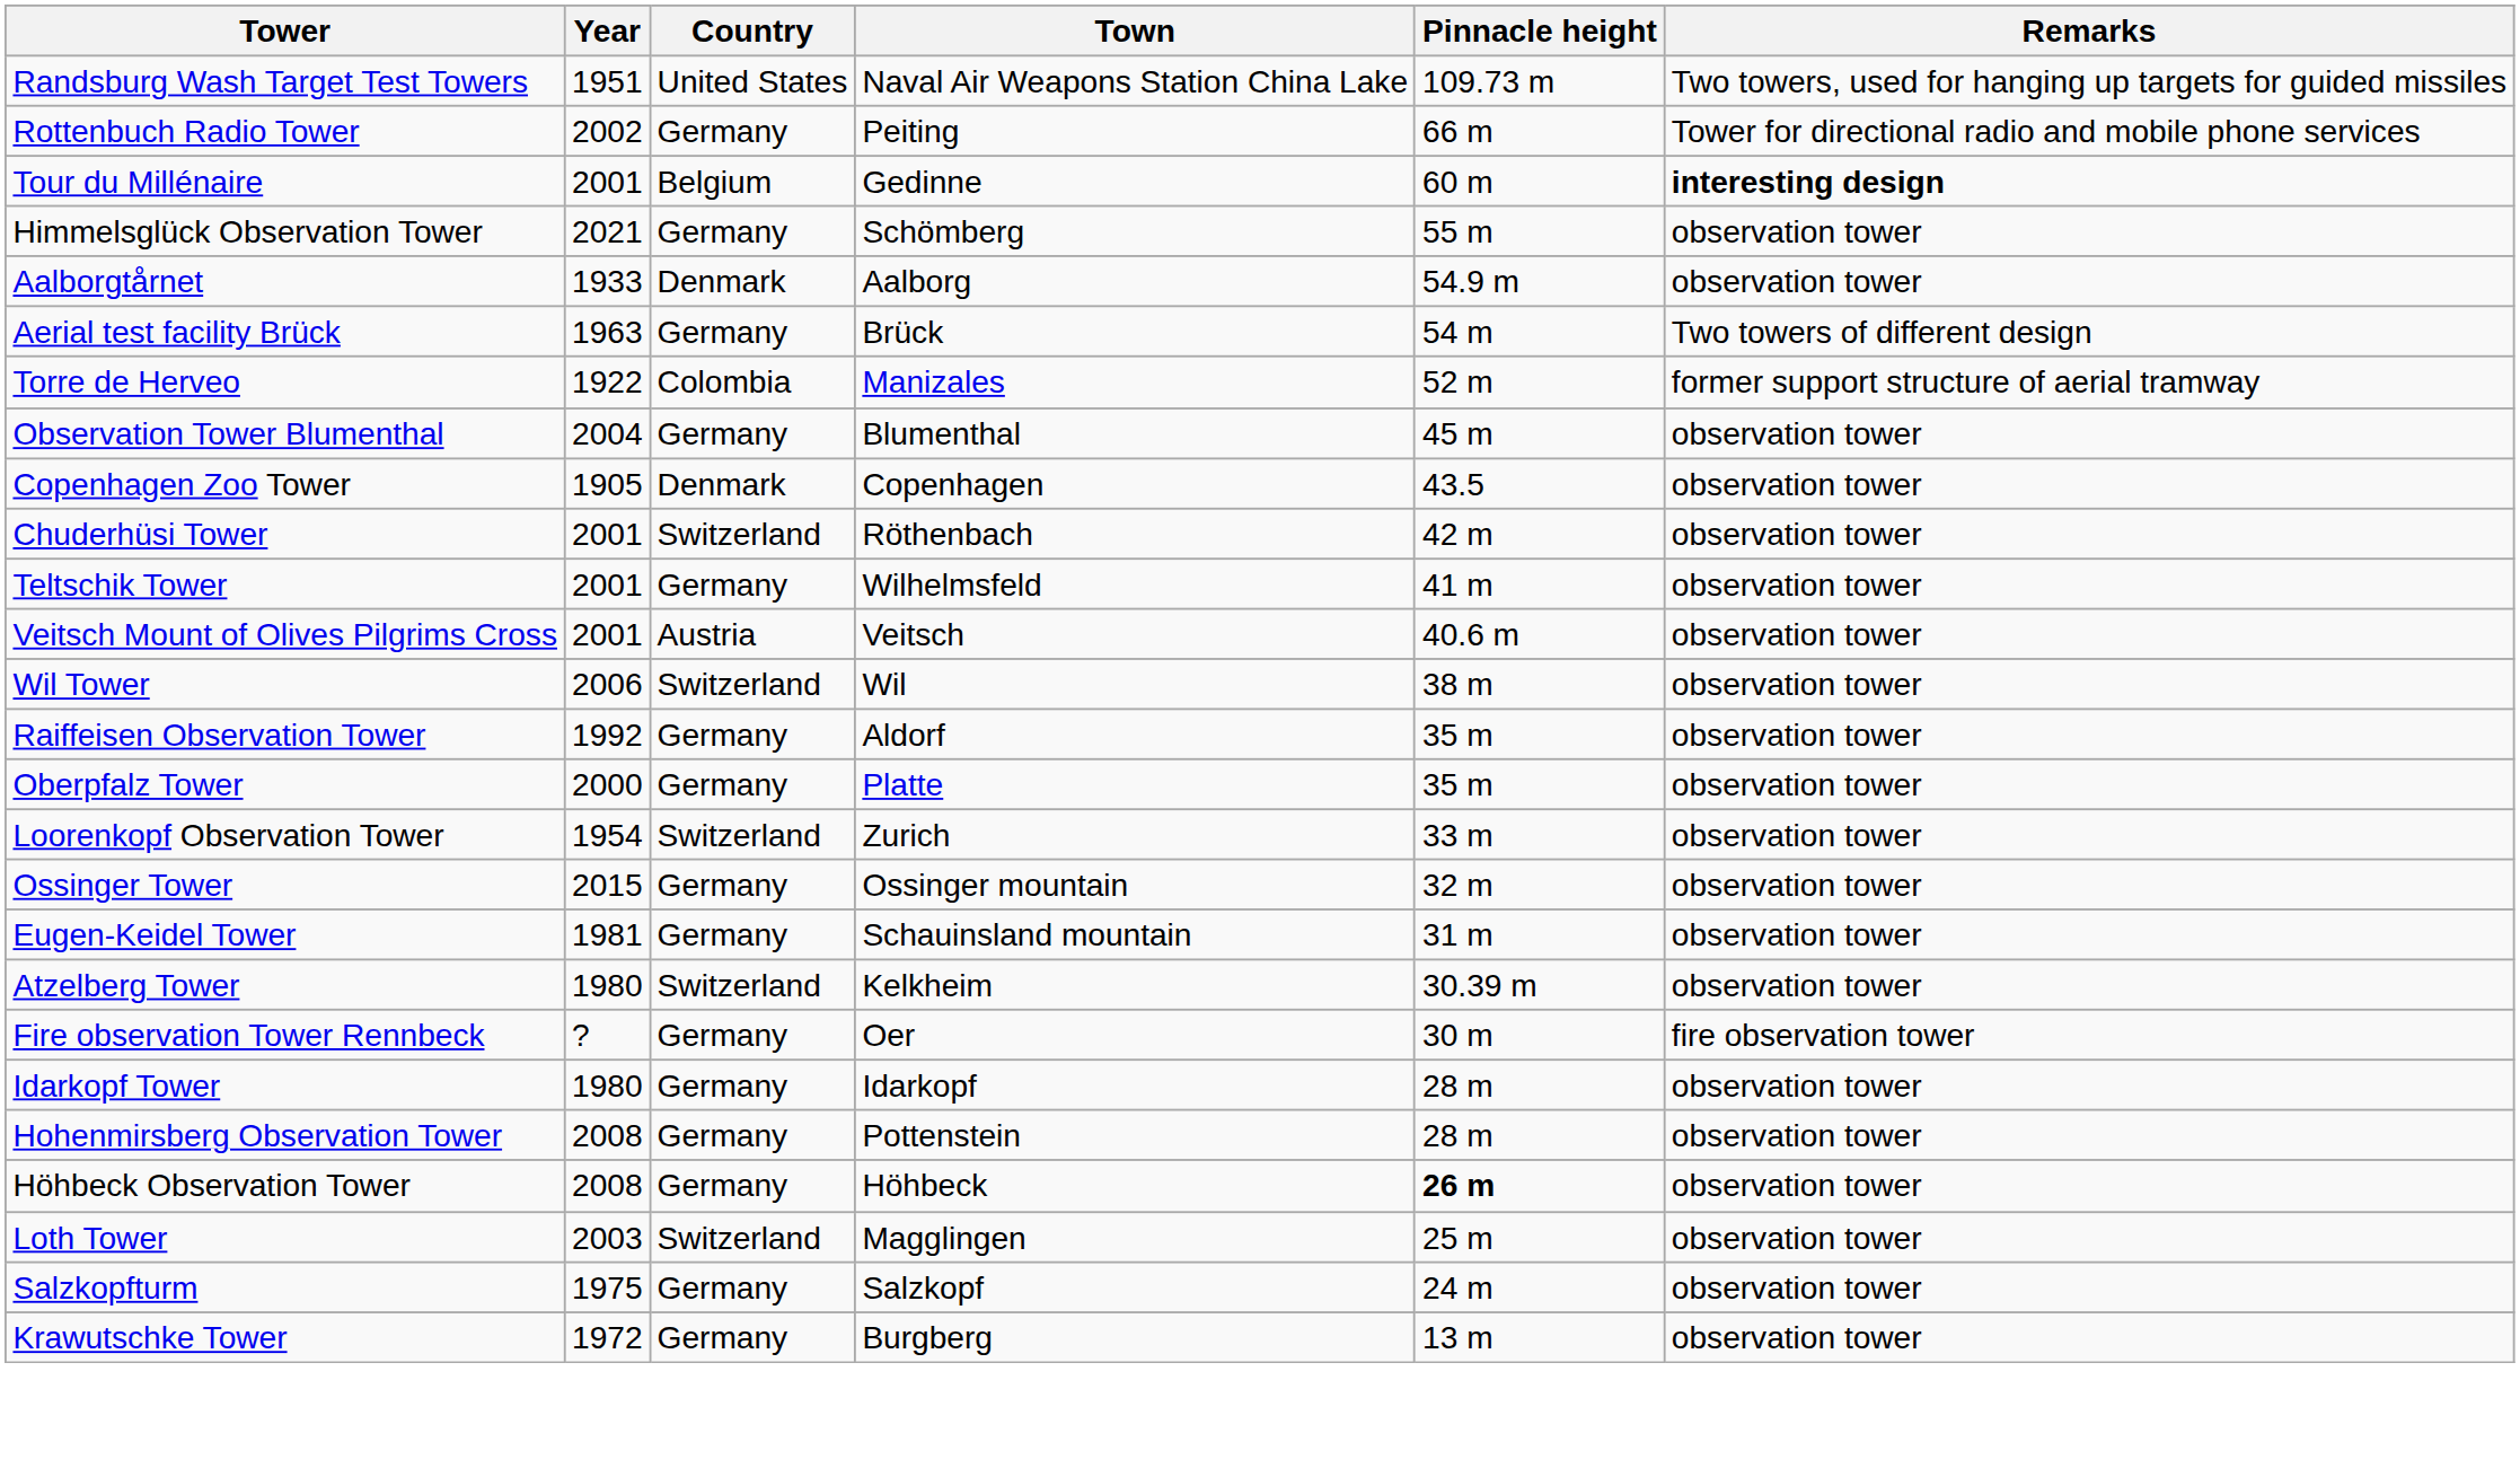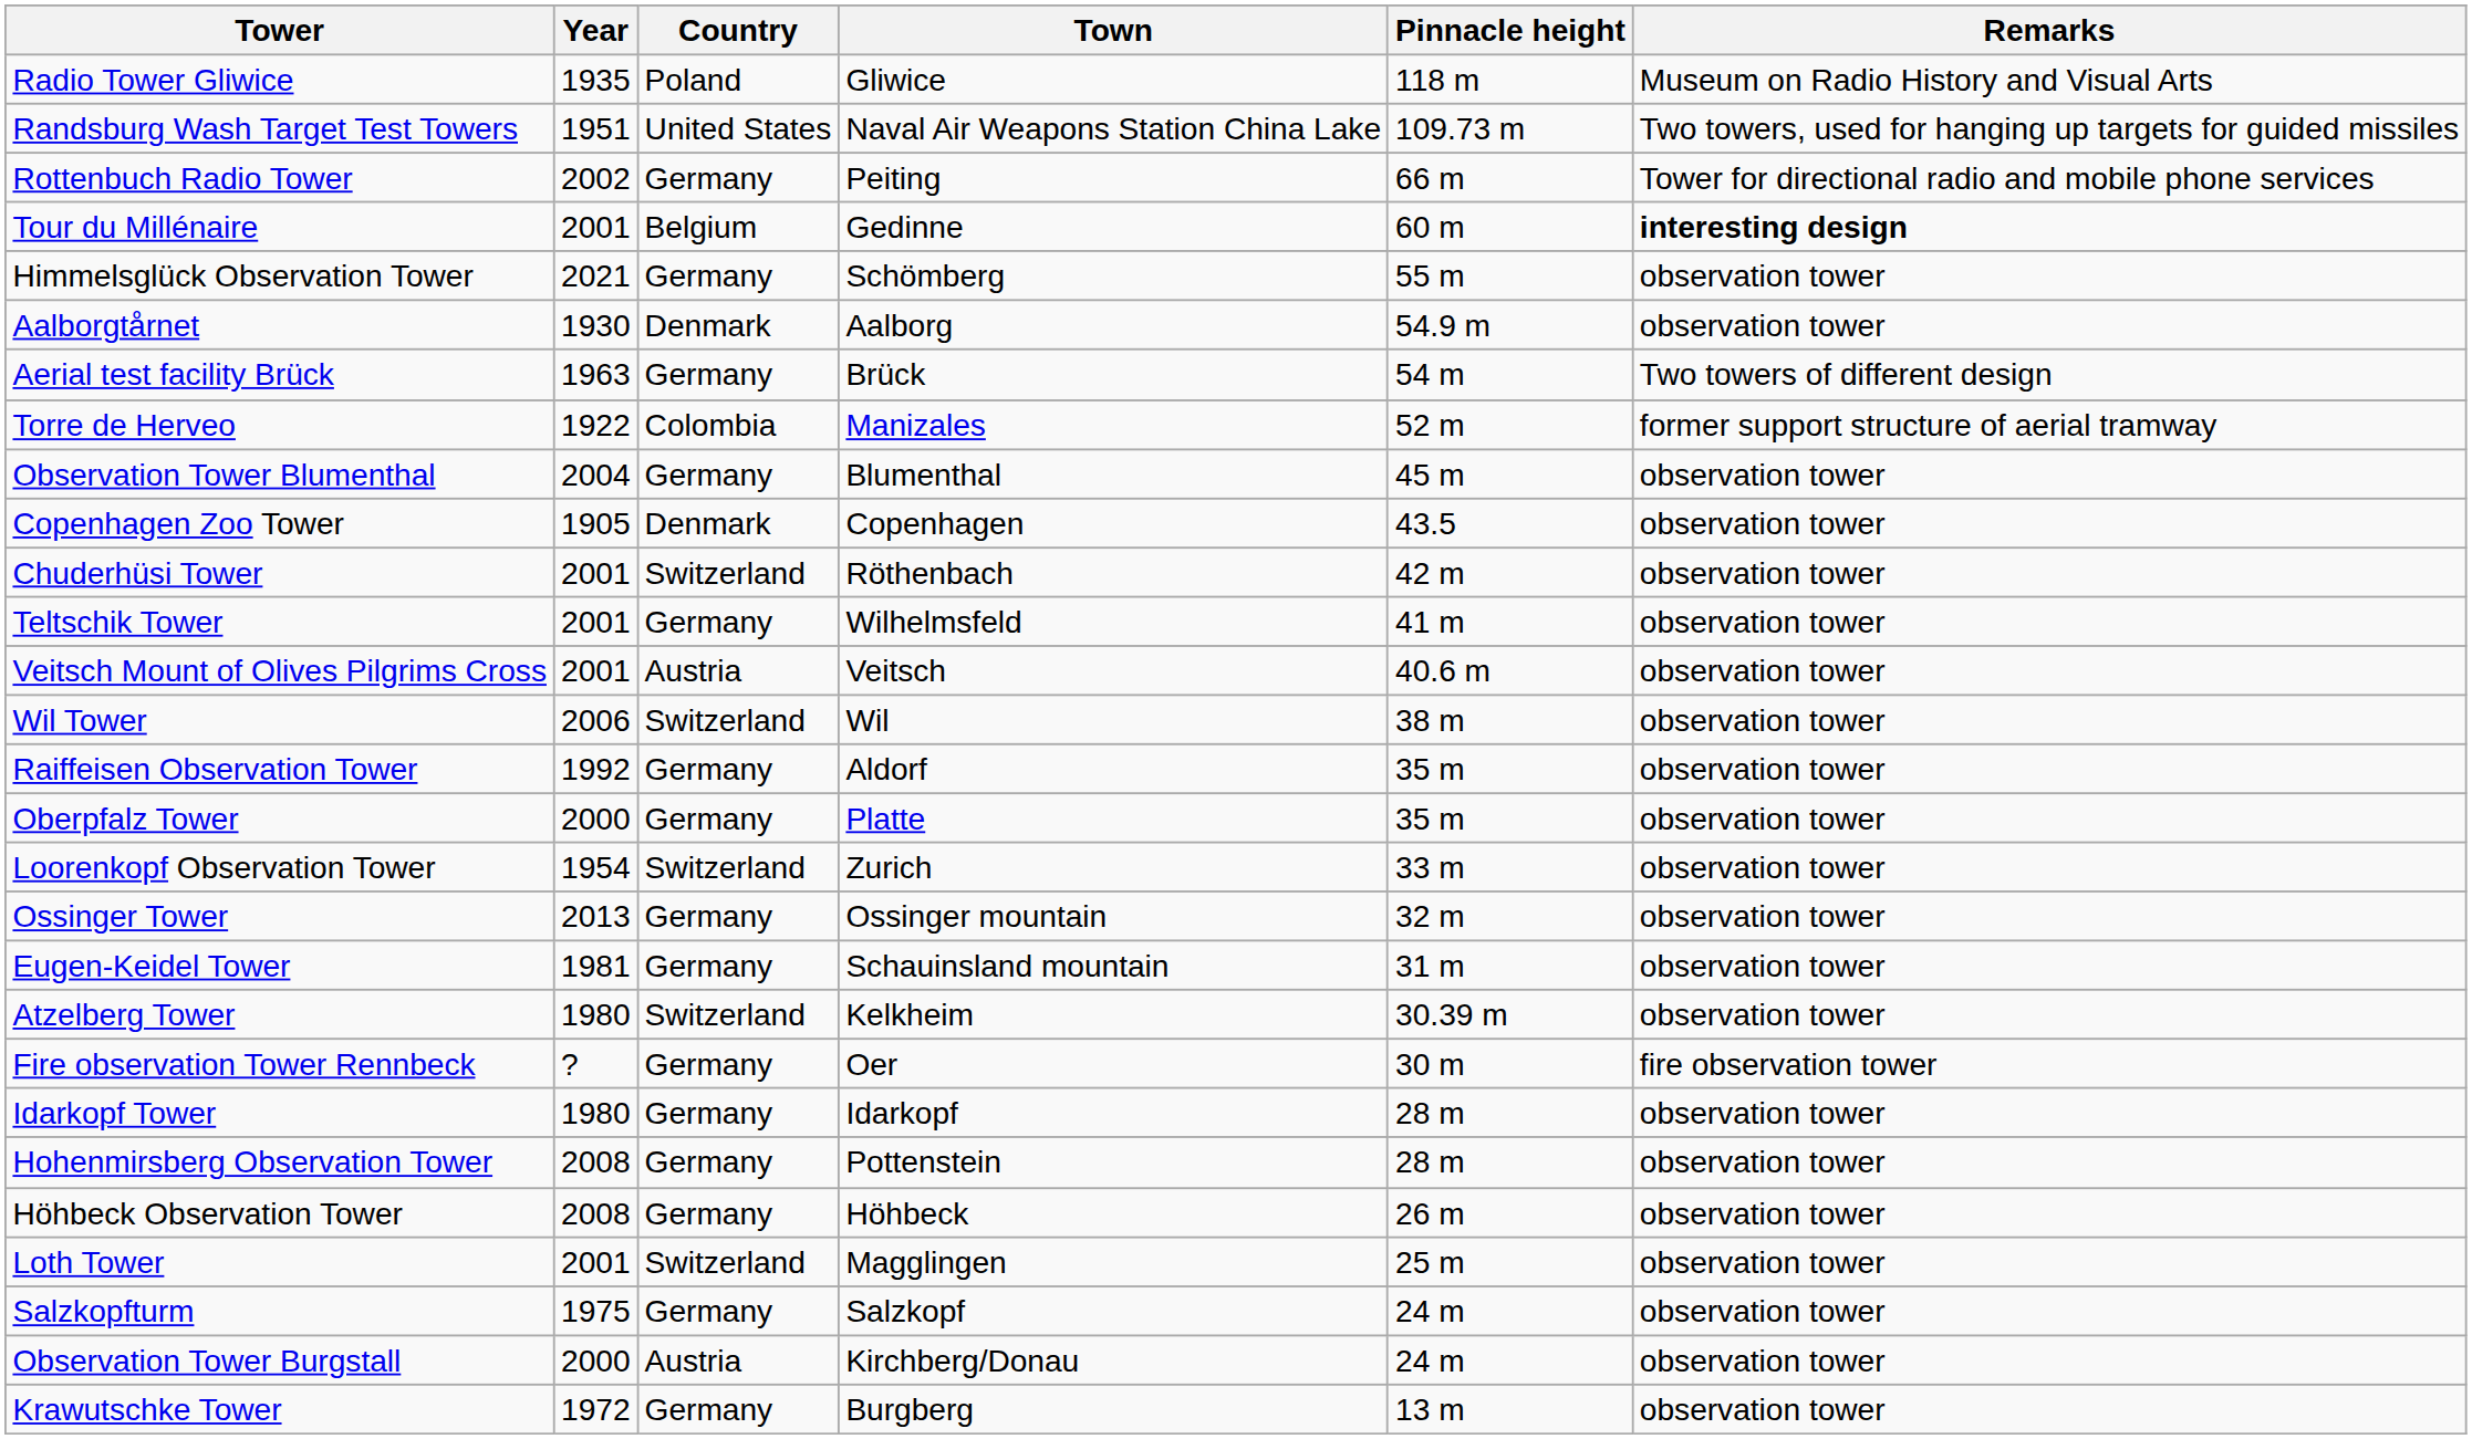 <table class="wikitable sortable" style="font-size:95%;">
 <tr>
 <th>Tower</th>
 <th>Year</th>
 <th>Country</th>
 <th>Town</th>
 <th>Pinnacle height</th>
 <th class=unsortable>Remarks</th>
+</tr>
+<tr>
+<td><a href='#'>Radio Tower Gliwice</a></td>
+<td>1935</td>
+<td>Poland</td>
+<td>Gliwice</td>
+<td>118 m</td>
+<td>Museum on Radio History and Visual Arts</td>
 </tr>
 <tr>
 <td><a href='#'>Randsburg Wash Target Test Towers</a></td>
 <td>1951</td>
 <td>United States</td>
 <td>Naval Air Weapons Station China Lake</td>
 <td>109.73 m</td>
 <td>Two towers, used for hanging up targets for guided missiles</td>
 </tr>
 <tr>
 <td><a href='#'>Rottenbuch Radio Tower</a></td>
 <td>2002</td>
 <td>Germany</td>
 <td>Peiting</td>
 <td>66 m</td>
 <td>Tower for directional radio and mobile phone services</td>
 </tr>
 <tr>
 <td><a href='#'>Tour du Millénaire</a></td>
 <td>2001</td>
 <td>Belgium</td>
 <td>Gedinne</td>
 <td>60 m</td>
 <td><strong>interesting design</strong></td>
 </tr>
 <tr>
 <td>Himmelsglück Observation Tower</td>
 <td>2021</td>
 <td>Germany</td>
 <td>Schömberg</td>
 <td>55 m</td>
 <td>observation tower</td>
 </tr>
 <tr>
 <td><a href='#'>Aalborgtårnet</a></td>
-<td>1933</td>
+<td>1930</td>
 <td>Denmark</td>
 <td>Aalborg</td>
 <td>54.9 m</td>
 <td>observation tower</td>
 </tr>
 <tr>
 <td><a href='#'>Aerial test facility Brück</a></td>
 <td>1963</td>
 <td>Germany</td>
 <td>Brück</td>
 <td>54 m</td>
 <td>Two towers of different design</td>
 </tr>
 <tr>
 <td><a href='#'>Torre de Herveo</a></td>
 <td>1922</td>
 <td>Colombia</td>
 <td><a href='#'>Manizales</a></td>
 <td>52 m</td>
 <td>former support structure of aerial tramway</td>
 </tr>
 <tr>
 <td><a href='#'>Observation Tower Blumenthal</a></td>
 <td>2004</td>
 <td>Germany</td>
 <td>Blumenthal</td>
 <td>45 m</td>
 <td>observation tower</td>
 </tr>
 <tr>
 <td><a href='#'>Copenhagen Zoo</a> Tower</td>
 <td>1905</td>
 <td>Denmark</td>
 <td>Copenhagen</td>
 <td>43.5</td>
 <td>observation tower</td>
 </tr>
 <tr>
 <td><a href='#'>Chuderhüsi Tower</a></td>
 <td>2001</td>
 <td>Switzerland</td>
 <td>Röthenbach</td>
 <td>42 m</td>
 <td>observation tower</td>
 </tr>
 <tr>
 <td><a href='#'>Teltschik Tower</a></td>
 <td>2001</td>
 <td>Germany</td>
 <td>Wilhelmsfeld</td>
 <td>41 m</td>
 <td>observation tower</td>
 </tr>
 <tr>
 <td><a href='#'>Veitsch Mount of Olives Pilgrims Cross</a></td>
 <td>2001</td>
 <td>Austria</td>
 <td>Veitsch</td>
 <td>40.6 m</td>
 <td>observation tower</td>
 </tr>
 <tr>
 <td><a href='#'>Wil Tower</a></td>
 <td>2006</td>
 <td>Switzerland</td>
 <td>Wil</td>
 <td>38 m</td>
 <td>observation tower</td>
 </tr>
 <tr>
 <td><a href='#'>Raiffeisen Observation Tower</a></td>
 <td>1992</td>
 <td>Germany</td>
 <td>Aldorf</td>
 <td>35 m</td>
 <td>observation tower</td>
 </tr>
 <tr>
 <td><a href='#'>Oberpfalz Tower</a></td>
 <td>2000</td>
 <td>Germany</td>
 <td><a href='#'>Platte</a></td>
 <td>35 m</td>
 <td>observation tower</td>
 </tr>
 <tr>
 <td><a href='#'>Loorenkopf</a> Observation Tower</td>
 <td>1954</td>
 <td>Switzerland</td>
 <td>Zurich</td>
 <td>33 m</td>
 <td>observation tower</td>
 </tr>
 <tr>
 <td><a href='#'>Ossinger Tower</a></td>
-<td>2015</td>
+<td>2013</td>
 <td>Germany</td>
 <td>Ossinger mountain</td>
 <td>32 m</td>
 <td>observation tower</td>
 </tr>
 <tr>
 <td><a href='#'>Eugen-Keidel Tower</a></td>
 <td>1981</td>
 <td>Germany</td>
 <td>Schauinsland mountain</td>
 <td>31 m</td>
 <td>observation tower</td>
 </tr>
 <tr>
 <td><a href='#'>Atzelberg Tower</a></td>
 <td>1980</td>
 <td>Switzerland</td>
 <td>Kelkheim</td>
 <td>30.39 m</td>
 <td>observation tower</td>
 </tr>
 <tr>
 <td><a href='#'>Fire observation Tower Rennbeck</a></td>
 <td>?</td>
 <td>Germany</td>
 <td>Oer</td>
 <td>30 m</td>
 <td>fire observation tower</td>
 </tr>
 <tr>
 <td><a href='#'>Idarkopf Tower</a></td>
 <td>1980</td>
 <td>Germany</td>
 <td>Idarkopf</td>
 <td>28 m</td>
 <td>observation tower</td>
 </tr>
 <tr>
 <td><a href='#'>Hohenmirsberg Observation Tower</a></td>
 <td>2008</td>
 <td>Germany</td>
 <td>Pottenstein</td>
 <td>28 m</td>
 <td>observation tower</td>
 </tr>
 <tr>
 <td>Höhbeck Observation Tower</td>
 <td>2008</td>
 <td>Germany</td>
 <td>Höhbeck</td>
-<td><strong>26 m</strong></td>
+<td>26 m</td>
 <td>observation tower</td>
 </tr>
 <tr>
 <td><a href='#'>Loth Tower</a></td>
-<td>2003</td>
+<td>2001</td>
 <td>Switzerland</td>
 <td>Magglingen</td>
 <td>25 m</td>
 <td>observation tower</td>
 </tr>
 <tr>
 <td><a href='#'>Salzkopfturm</a></td>
 <td>1975</td>
 <td>Germany</td>
 <td>Salzkopf</td>
 <td>24 m</td>
 <td>observation tower</td>
 </tr>
 <tr>
+<td><a href='#'>Observation Tower Burgstall</a></td>
+<td>2000</td>
+<td>Austria</td>
+<td>Kirchberg/Donau</td>
+<td>24 m</td>
+<td>observation tower</td>
+</tr>
+<tr>
 <td><a href='#'>Krawutschke Tower</a></td>
 <td>1972</td>
 <td>Germany</td>
 <td>Burgberg</td>
 <td>13 m</td>
 <td>observation tower</td>
 </tr>
 </table>
